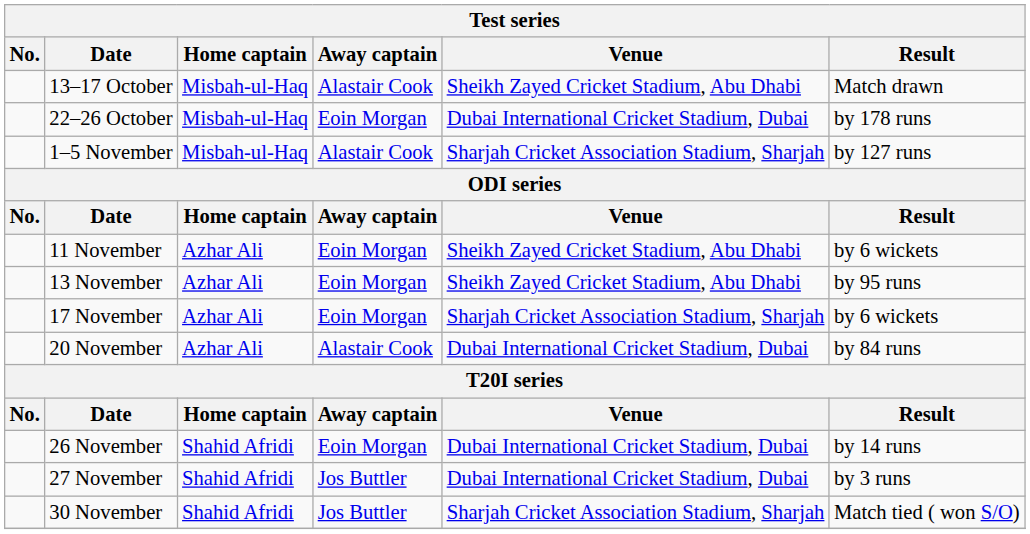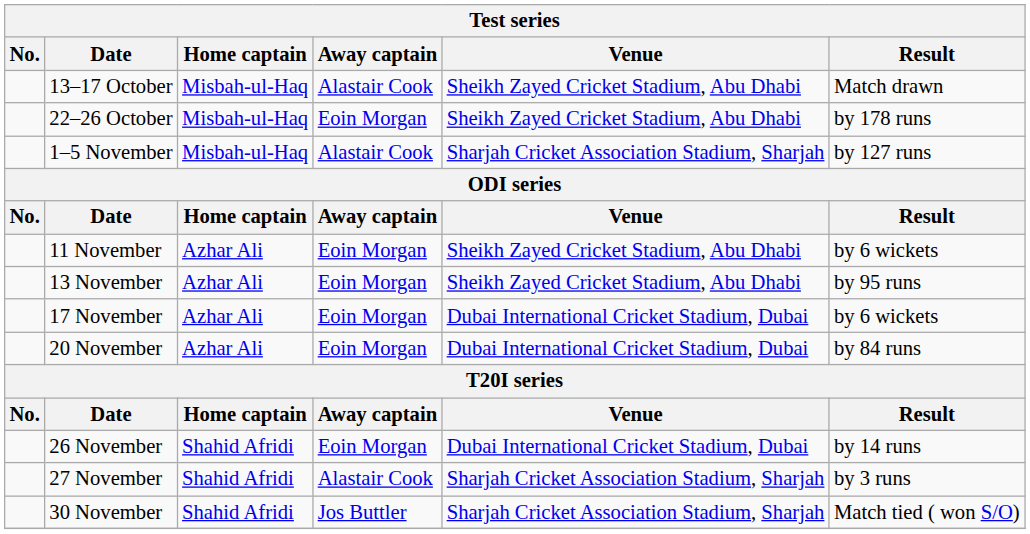 <table class="wikitable">
 <tr>
 <th colspan="9">Test series</th>
 </tr>
 <tr>
 <th>No.</th>
 <th>Date</th>
 <th>Home captain</th>
 <th>Away captain</th>
 <th>Venue</th>
 <th>Result</th>
 </tr>
 <tr>
 <td></td>
 <td>13–17 October</td>
 <td><a href='#'>Misbah-ul-Haq</a></td>
 <td><a href='#'>Alastair Cook</a></td>
 <td><a href='#'>Sheikh Zayed Cricket Stadium</a>, <a href='#'>Abu Dhabi</a></td>
 <td>Match drawn</td>
 </tr>
 <tr>
 <td></td>
 <td>22–26 October</td>
 <td><a href='#'>Misbah-ul-Haq</a></td>
 <td><a href='#'>Eoin Morgan</a></td>
-<td><a href='#'>Dubai International Cricket Stadium</a>, <a href='#'>Dubai</a></td>
+<td><a href='#'>Sheikh Zayed Cricket Stadium</a>, <a href='#'>Abu Dhabi</a></td>
 <td> by 178 runs</td>
 </tr>
 <tr>
 <td></td>
 <td>1–5 November</td>
 <td><a href='#'>Misbah-ul-Haq</a></td>
 <td><a href='#'>Alastair Cook</a></td>
 <td><a href='#'>Sharjah Cricket Association Stadium</a>, <a href='#'>Sharjah</a></td>
 <td> by 127 runs</td>
 </tr>
 <tr>
 <th colspan="9">ODI series</th>
 </tr>
 <tr>
 <th>No.</th>
 <th>Date</th>
 <th>Home captain</th>
 <th>Away captain</th>
 <th>Venue</th>
 <th>Result</th>
 </tr>
 <tr>
 <td></td>
 <td>11 November</td>
 <td><a href='#'>Azhar Ali</a></td>
 <td><a href='#'>Eoin Morgan</a></td>
 <td><a href='#'>Sheikh Zayed Cricket Stadium</a>, <a href='#'>Abu Dhabi</a></td>
 <td> by 6 wickets</td>
 </tr>
 <tr>
 <td></td>
 <td>13 November</td>
 <td><a href='#'>Azhar Ali</a></td>
 <td><a href='#'>Eoin Morgan</a></td>
 <td><a href='#'>Sheikh Zayed Cricket Stadium</a>, <a href='#'>Abu Dhabi</a></td>
 <td> by 95 runs</td>
 </tr>
 <tr>
 <td></td>
 <td>17 November</td>
 <td><a href='#'>Azhar Ali</a></td>
 <td><a href='#'>Eoin Morgan</a></td>
-<td><a href='#'>Sharjah Cricket Association Stadium</a>, <a href='#'>Sharjah</a></td>
+<td><a href='#'>Dubai International Cricket Stadium</a>, <a href='#'>Dubai</a></td>
 <td> by 6 wickets</td>
 </tr>
 <tr>
 <td></td>
 <td>20 November</td>
 <td><a href='#'>Azhar Ali</a></td>
-<td><a href='#'>Alastair Cook</a></td>
+<td><a href='#'>Eoin Morgan</a></td>
 <td><a href='#'>Dubai International Cricket Stadium</a>, <a href='#'>Dubai</a></td>
 <td> by 84 runs</td>
 </tr>
 <tr>
 <th colspan="9">T20I series</th>
 </tr>
 <tr>
 <th>No.</th>
 <th>Date</th>
 <th>Home captain</th>
 <th>Away captain</th>
 <th>Venue</th>
 <th>Result</th>
 </tr>
 <tr>
 <td></td>
 <td>26 November</td>
 <td><a href='#'>Shahid Afridi</a></td>
 <td><a href='#'>Eoin Morgan</a></td>
 <td><a href='#'>Dubai International Cricket Stadium</a>, <a href='#'>Dubai</a></td>
 <td> by 14 runs</td>
 </tr>
 <tr>
 <td></td>
 <td>27 November</td>
 <td><a href='#'>Shahid Afridi</a></td>
-<td><a href='#'>Jos Buttler</a></td>
-<td><a href='#'>Dubai International Cricket Stadium</a>, <a href='#'>Dubai</a></td>
+<td><a href='#'>Alastair Cook</a></td>
+<td><a href='#'>Sharjah Cricket Association Stadium</a>, <a href='#'>Sharjah</a></td>
 <td> by 3 runs</td>
 </tr>
 <tr>
 <td></td>
 <td>30 November</td>
 <td><a href='#'>Shahid Afridi</a></td>
 <td><a href='#'>Jos Buttler</a></td>
 <td><a href='#'>Sharjah Cricket Association Stadium</a>, <a href='#'>Sharjah</a></td>
 <td>Match tied ( won <a href='#'>S/O</a>)</td>
 </tr>
 <tr>
 </tr>
 </table>
